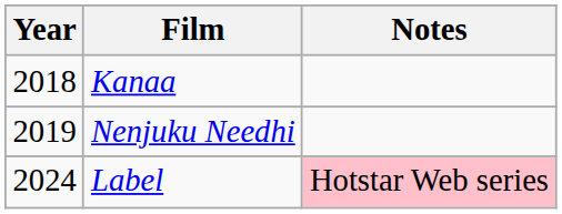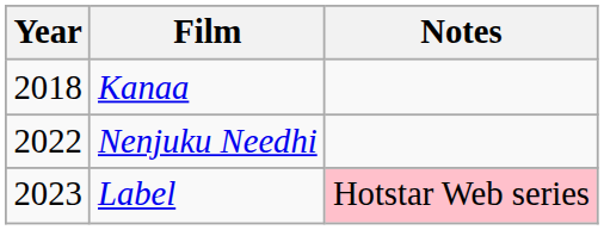 <table class="wikitable">
 <tr>
 <th>Year</th>
 <th>Film</th>
 <th>Notes</th>
 </tr>
 <tr>
 <td>2018</td>
 <td><em><a href='#'>Kanaa</a></em></td>
 <td></td>
 </tr>
 <tr>
-<td>2019</td>
+<td>2022</td>
 <td><em><a href='#'>Nenjuku Needhi</a></em></td>
 <td></td>
 </tr>
 <tr>
-<td>2024</td>
+<td>2023</td>
 <td><em><a href='#'>Label</a></em></td>
 <td style="background: pink;">Hotstar Web series</td>
 </tr>
 </table>
